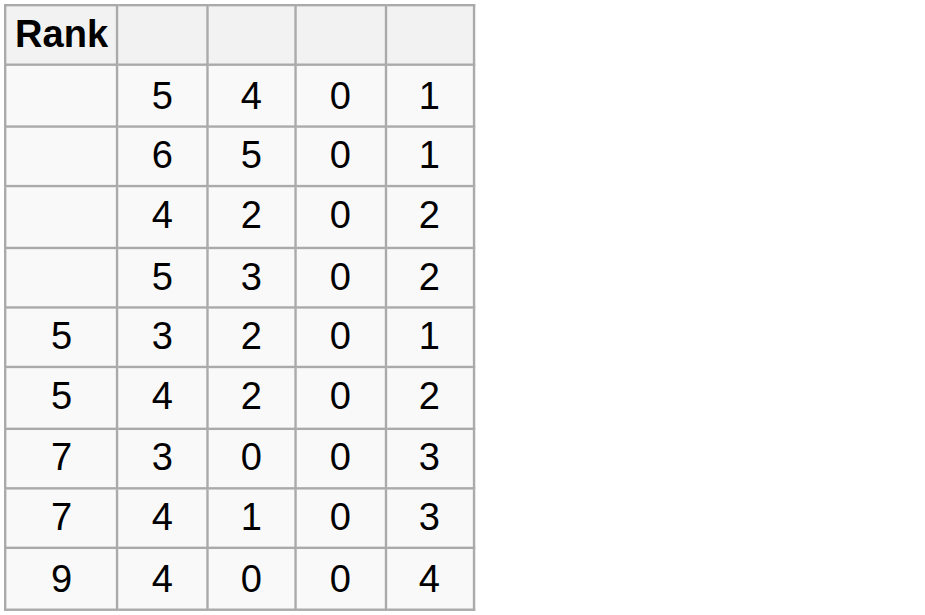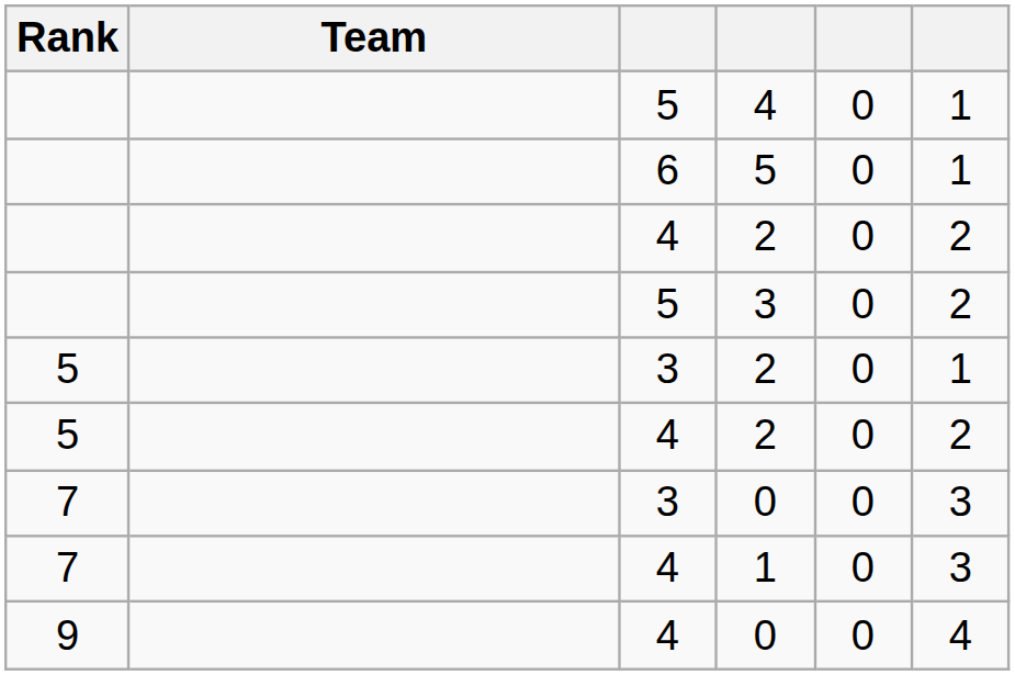 <table class="wikitable" style="text-align: center;">
 <tr>
 <th width=40>Rank</th>
+<th width=180>Team</th>
 <th width=30></th>
 <th width=30></th>
 <th width=30></th>
 <th width=30></th>
 </tr>
 <tr>
 <td></td>
+<td align=left></td>
 <td>5</td>
 <td>4</td>
 <td>0</td>
 <td>1</td>
 </tr>
 <tr>
 <td></td>
+<td align=left></td>
 <td>6</td>
 <td>5</td>
 <td>0</td>
 <td>1</td>
 </tr>
 <tr>
 <td></td>
+<td align=left></td>
 <td>4</td>
 <td>2</td>
 <td>0</td>
 <td>2</td>
 </tr>
 <tr>
 <td></td>
+<td align=left></td>
 <td>5</td>
 <td>3</td>
 <td>0</td>
 <td>2</td>
 </tr>
 <tr>
 <td>5</td>
+<td align=left></td>
 <td>3</td>
 <td>2</td>
 <td>0</td>
 <td>1</td>
 </tr>
 <tr>
 <td>5</td>
+<td align=left></td>
 <td>4</td>
 <td>2</td>
 <td>0</td>
 <td>2</td>
 </tr>
 <tr>
 <td>7</td>
+<td align=left></td>
 <td>3</td>
 <td>0</td>
 <td>0</td>
 <td>3</td>
 </tr>
 <tr>
 <td>7</td>
+<td align=left></td>
 <td>4</td>
 <td>1</td>
 <td>0</td>
 <td>3</td>
 </tr>
 <tr>
 <td>9</td>
+<td align=left></td>
 <td>4</td>
 <td>0</td>
 <td>0</td>
 <td>4</td>
 </tr>
 </table>
